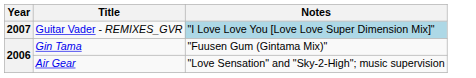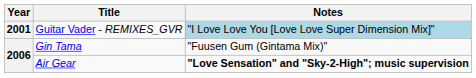 <table class="wikitable sortable">
 <tr>
 <th>Year</th>
 <th>Title</th>
 <th class="unsortable">Notes</th>
 </tr>
 <tr>
-<th>2007</th>
+<th>2001</th>
 <td><a href='#'>Guitar Vader</a> - <em>REMIXES_GVR</em></td>
 <td style="background: lightblue;">"I Love Love You [Love Love Super Dimension Mix]"</td>
 </tr>
 <tr>
 <th rowspan="2">2006</th>
 <td><em><a href='#'>Gin Tama</a></em></td>
 <td>"Fuusen Gum (Gintama Mix)"</td>
 </tr>
 <tr>
 <td><em><a href='#'>Air Gear</a></em></td>
-<td>"Love Sensation" and "Sky-2-High"; music supervision</td>
+<td><strong>"Love Sensation" and "Sky-2-High"; music supervision</strong></td>
 </tr>
 </table>
